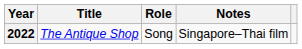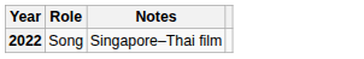 <table class="wikitable sortable plainrowheaders">
 <tr>
 <th scope="col">Year</th>
-<th scope="col">Title</th>
 <th scope="col">Role</th>
 <th scope="col">Notes</th>
 <th scope="col" class="unsortable"></th>
 </tr>
 <tr>
 <th scope="row">2022</th>
-<td><em><a href='#'>The Antique Shop</a></em></td>
 <td>Song</td>
 <td>Singapore–Thai film</td>
 <td></td>
 </tr>
 </table>
